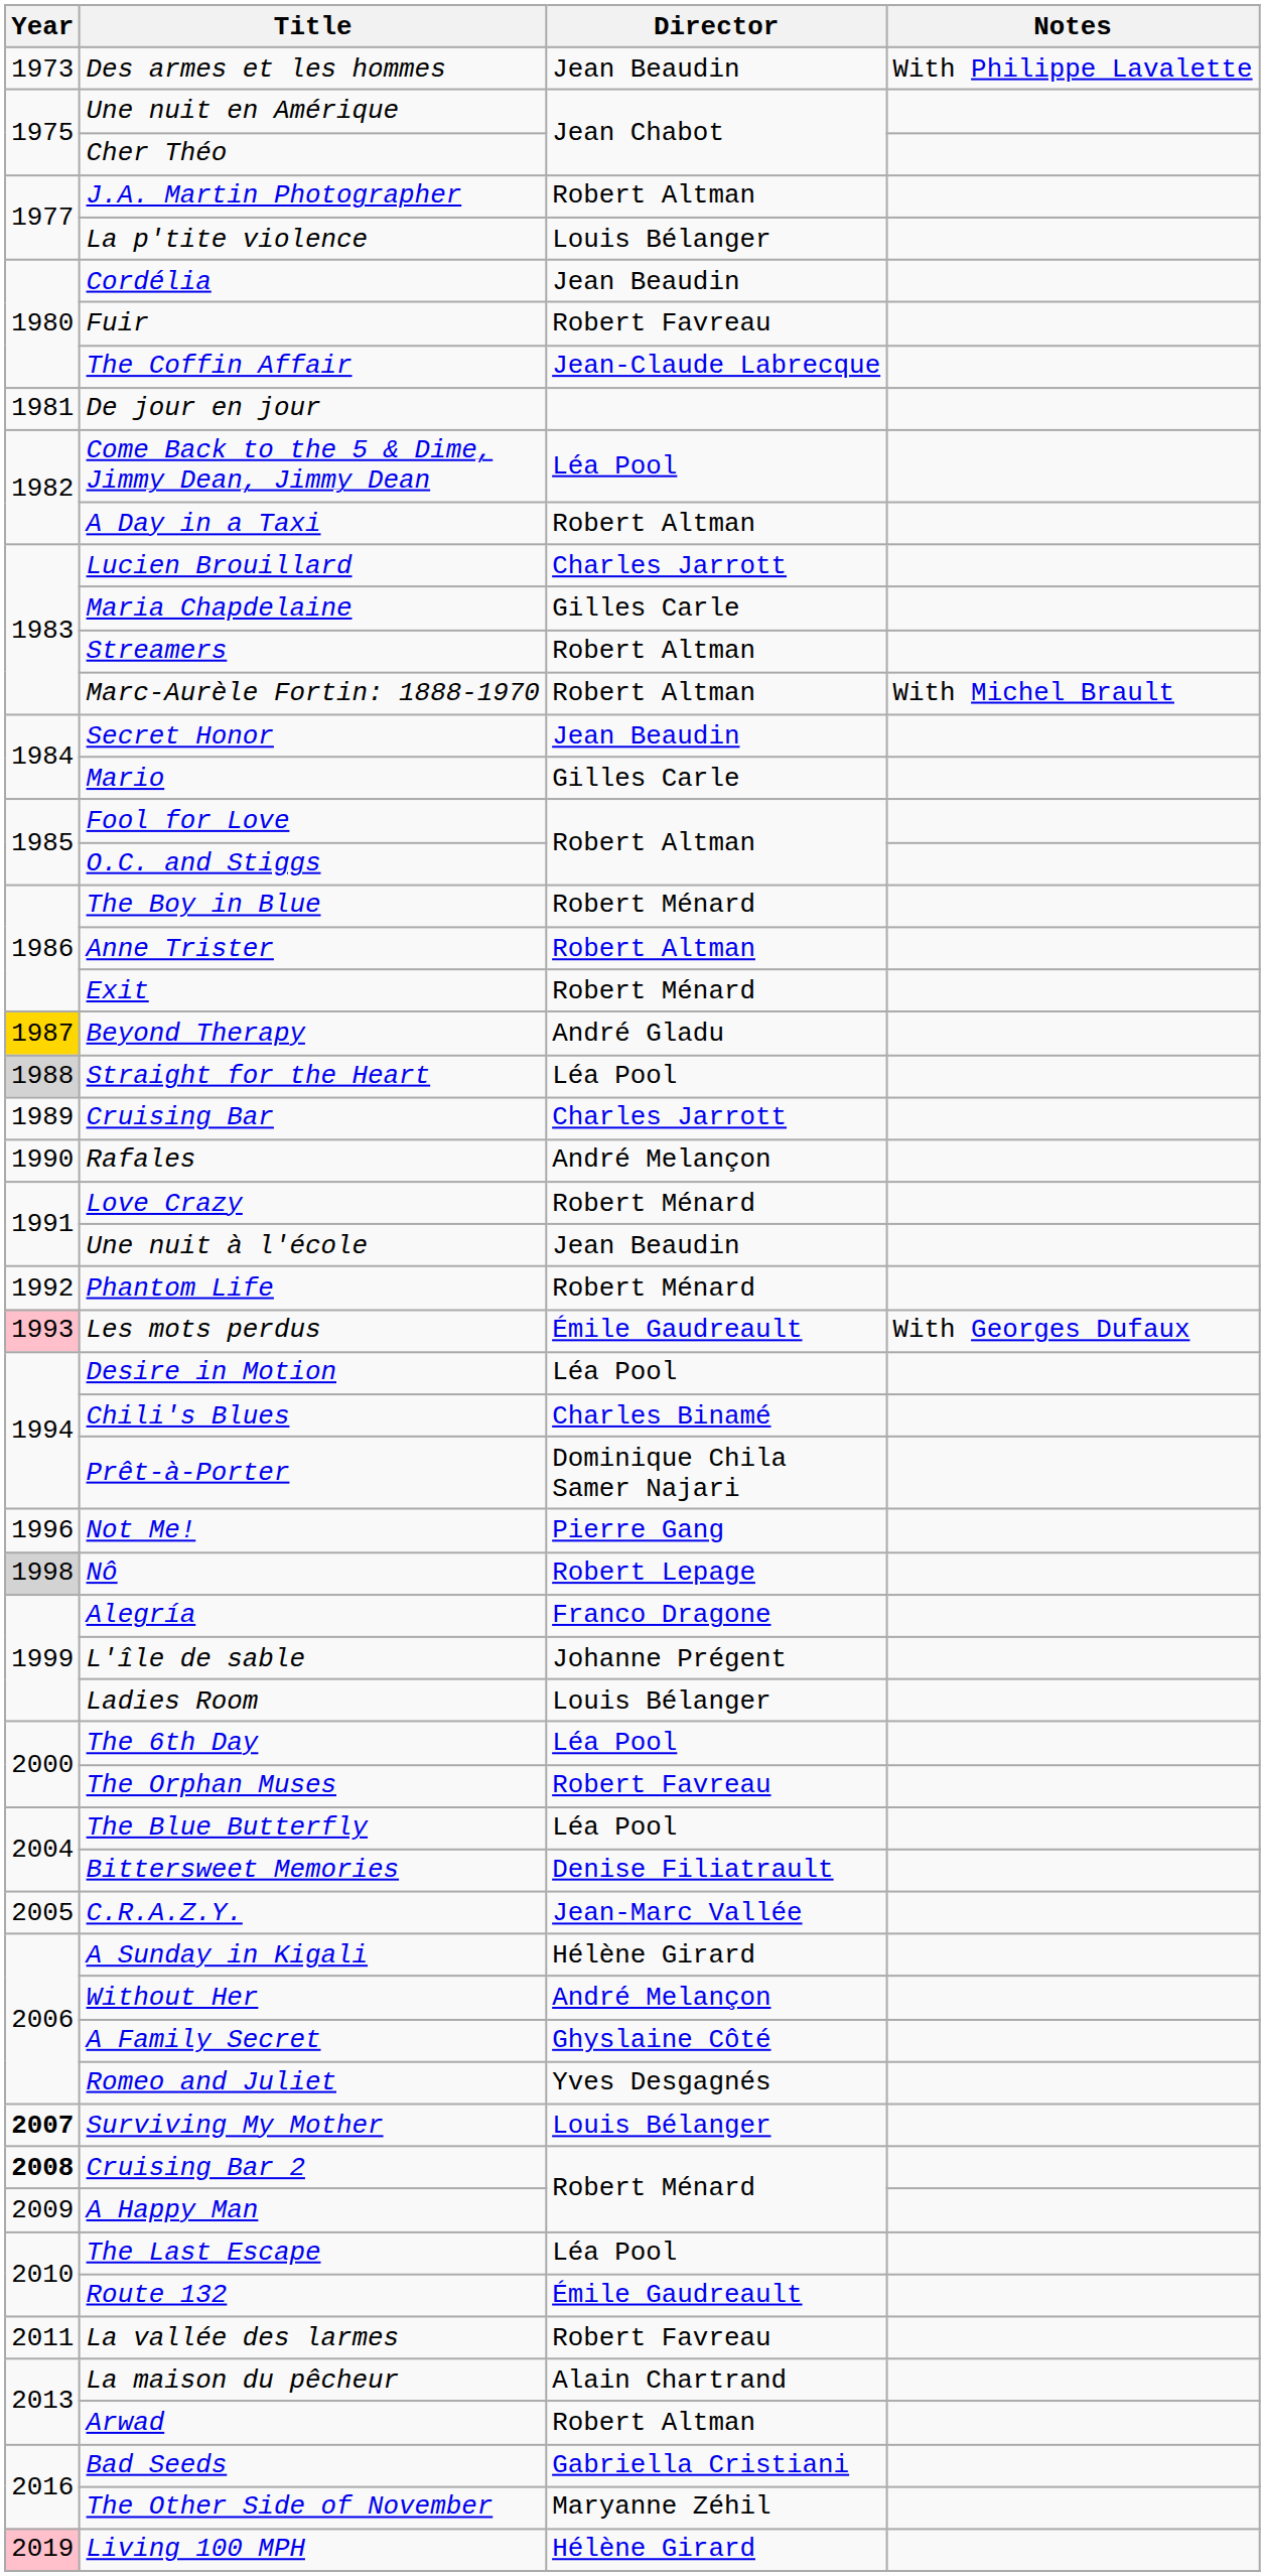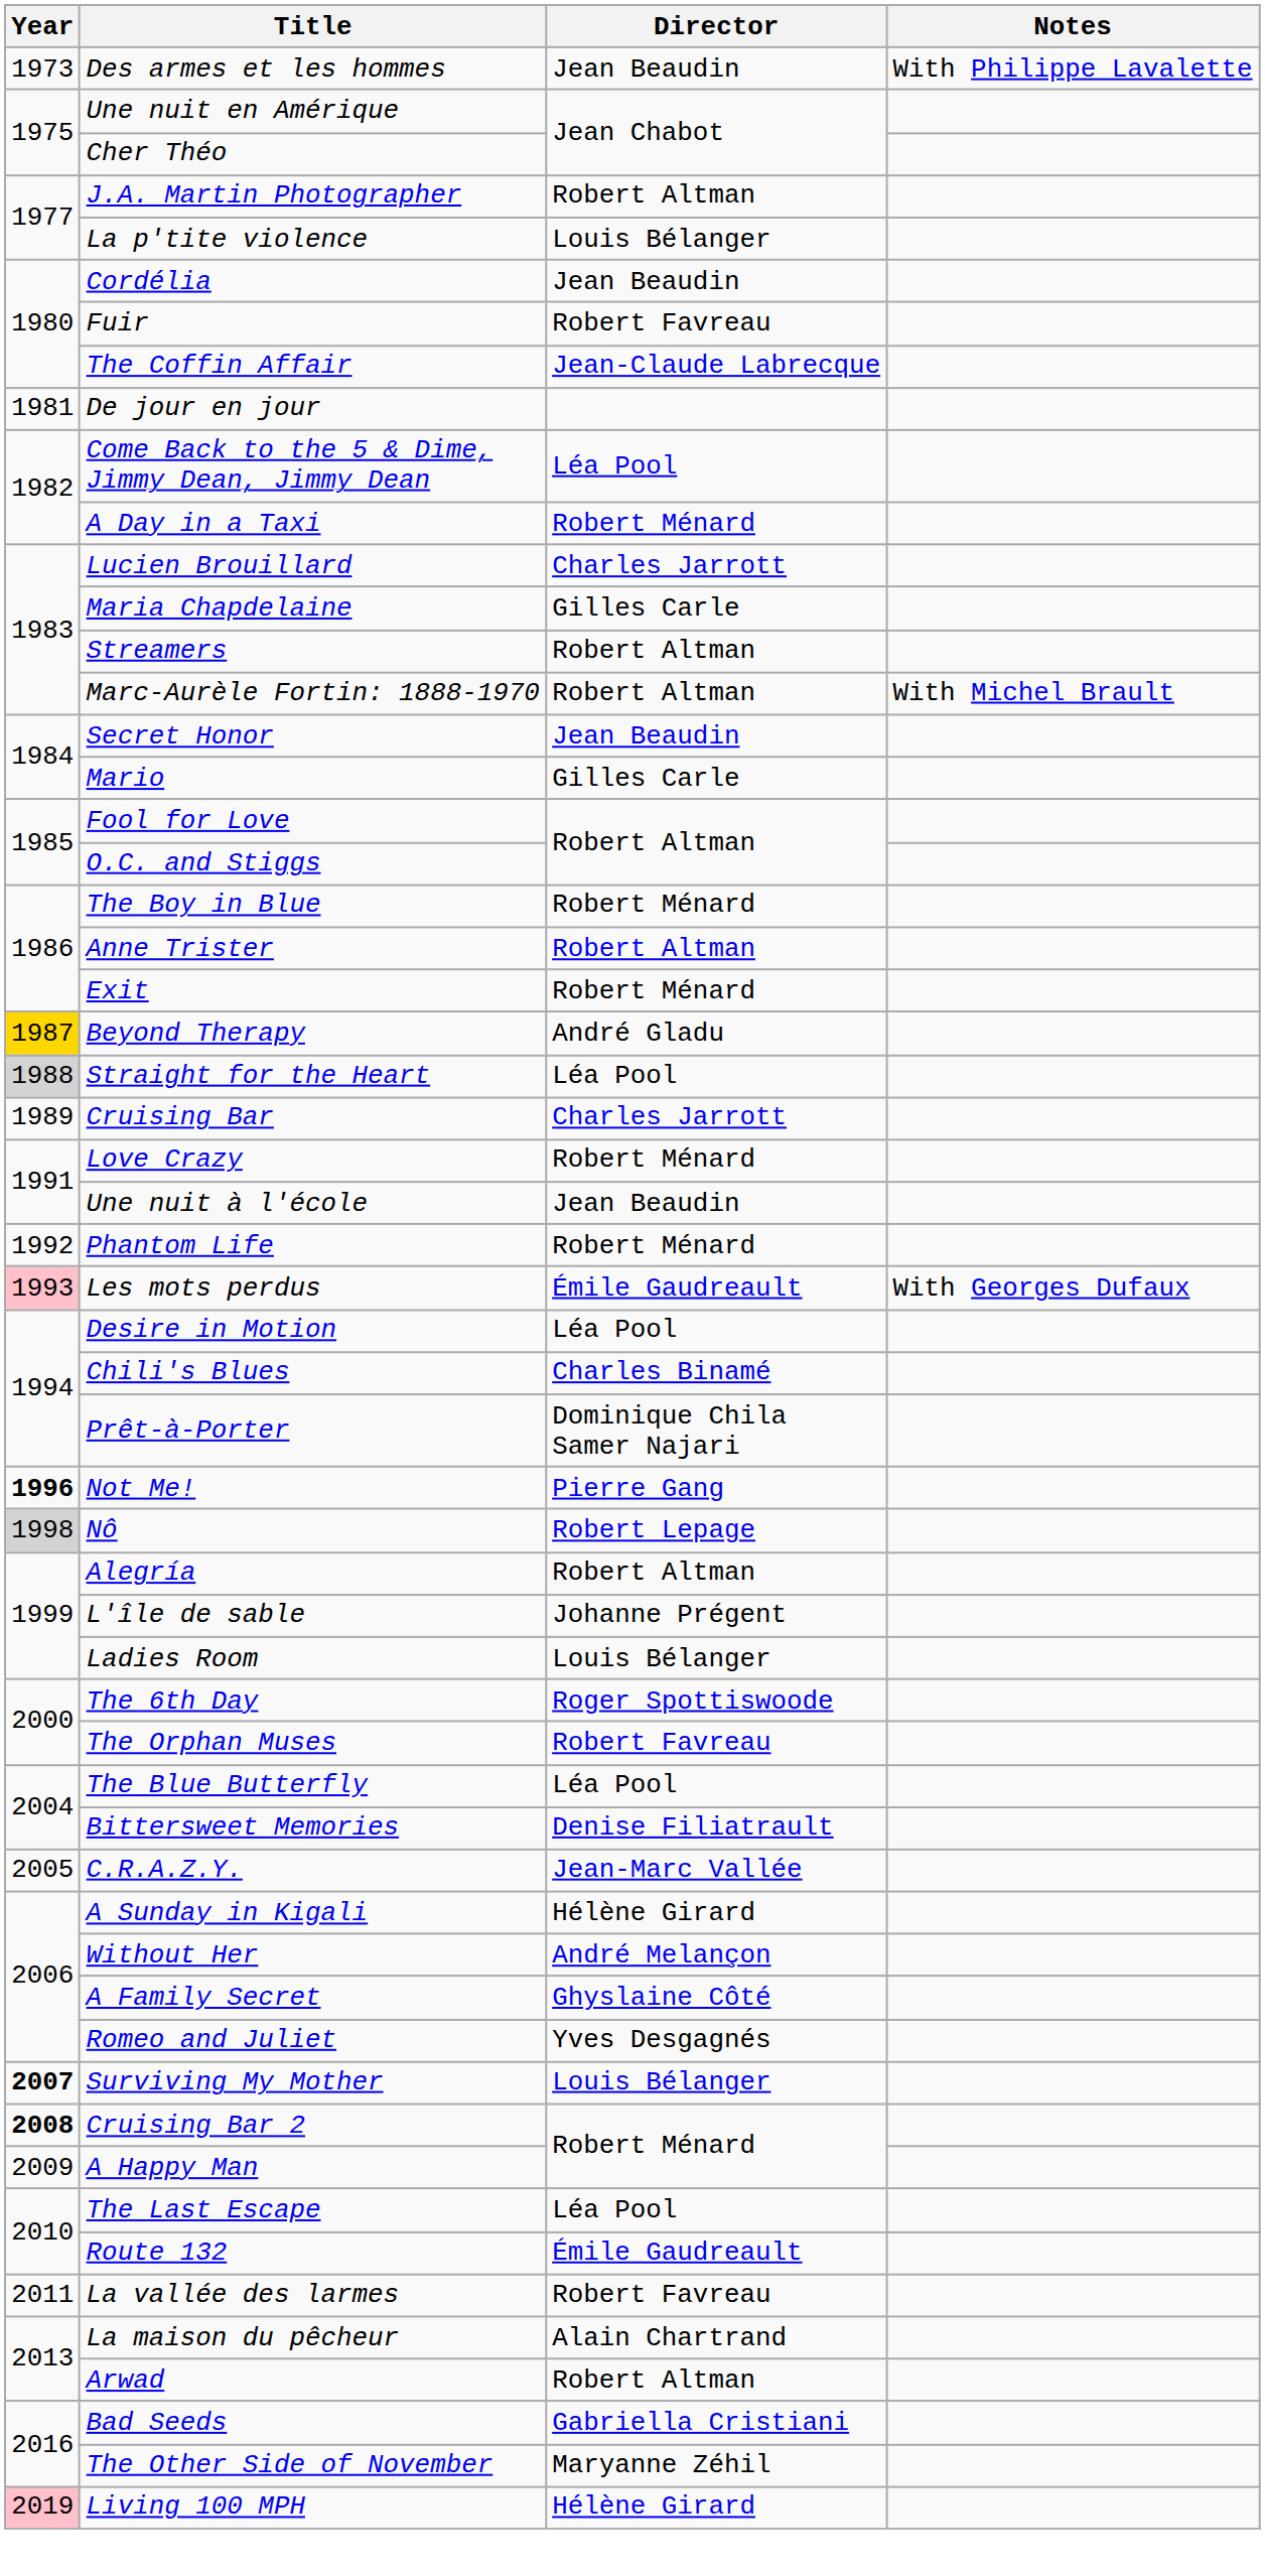 <table class="wikitable">
 <tr>
 <th>Year</th>
 <th>Title</th>
 <th>Director</th>
 <th>Notes</th>
 </tr>
 <tr>
 <td>1973</td>
 <td><em>Des armes et les hommes</em></td>
 <td>Jean Beaudin</td>
 <td>With <a href='#'>Philippe Lavalette</a></td>
 </tr>
 <tr>
 <td rowspan=2>1975</td>
 <td><em>Une nuit en Amérique</em></td>
 <td rowspan=2>Jean Chabot</td>
 <td></td>
 </tr>
 <tr>
 <td><em>Cher Théo</em></td>
 <td></td>
 </tr>
 <tr>
 <td rowspan=2>1977</td>
 <td><em><a href='#'>J.A. Martin Photographer</a></em></td>
 <td>Robert Altman</td>
 <td></td>
 </tr>
 <tr>
 <td><em>La p'tite violence</em></td>
 <td>Louis Bélanger</td>
 <td></td>
 </tr>
 <tr>
 <td rowspan=3>1980</td>
 <td><em><a href='#'>Cordélia</a></em></td>
 <td>Jean Beaudin</td>
 <td></td>
 </tr>
 <tr>
 <td><em>Fuir</em></td>
 <td>Robert Favreau</td>
 <td></td>
 </tr>
 <tr>
 <td><em><a href='#'>The Coffin Affair</a></em></td>
 <td><a href='#'>Jean-Claude Labrecque</a></td>
 <td></td>
 </tr>
 <tr>
 <td>1981</td>
 <td><em>De jour en jour</em></td>
 <td></td>
 <td></td>
 </tr>
 <tr>
 <td rowspan=2>1982</td>
 <td><em><a href='#'>Come Back to the 5 & Dime,<br>Jimmy Dean, Jimmy Dean</a></em></td>
 <td><a href='#'>Léa Pool</a></td>
 <td></td>
 </tr>
 <tr>
 <td><em><a href='#'>A Day in a Taxi</a></em></td>
-<td>Robert Altman</td>
+<td><a href='#'>Robert Ménard</a></td>
 <td></td>
 </tr>
 <tr>
 <td rowspan=4>1983</td>
 <td><em><a href='#'>Lucien Brouillard</a></em></td>
 <td><a href='#'>Charles Jarrott</a></td>
 <td></td>
 </tr>
 <tr>
 <td><em><a href='#'>Maria Chapdelaine</a></em></td>
 <td>Gilles Carle</td>
 <td></td>
 </tr>
 <tr>
 <td><em><a href='#'>Streamers</a></em></td>
 <td>Robert Altman</td>
 <td></td>
 </tr>
 <tr>
 <td><em>Marc-Aurèle Fortin: 1888-1970</em></td>
 <td>Robert Altman</td>
 <td>With <a href='#'>Michel Brault</a></td>
 </tr>
 <tr>
 <td rowspan=2>1984</td>
 <td><em><a href='#'>Secret Honor</a></em></td>
 <td><a href='#'>Jean Beaudin</a></td>
 <td></td>
 </tr>
 <tr>
 <td><em><a href='#'>Mario</a></em></td>
 <td>Gilles Carle</td>
 <td></td>
 </tr>
 <tr>
 <td rowspan=2>1985</td>
 <td><em><a href='#'>Fool for Love</a></em></td>
 <td rowspan=2>Robert Altman</td>
 <td></td>
 </tr>
 <tr>
 <td><em><a href='#'>O.C. and Stiggs</a></em></td>
 <td></td>
 </tr>
 <tr>
 <td rowspan=3>1986</td>
 <td><em><a href='#'>The Boy in Blue</a></em></td>
 <td>Robert Ménard</td>
 <td></td>
 </tr>
 <tr>
 <td><em><a href='#'>Anne Trister</a></em></td>
 <td><a href='#'>Robert Altman</a></td>
 <td></td>
 </tr>
 <tr>
 <td><em><a href='#'>Exit</a></em></td>
 <td>Robert Ménard</td>
 <td></td>
 </tr>
 <tr>
 <td style="background: gold;">1987</td>
 <td><em><a href='#'>Beyond Therapy</a></em></td>
 <td>André Gladu</td>
 <td></td>
 </tr>
 <tr>
 <td style="background: lightgrey;">1988</td>
 <td><em><a href='#'>Straight for the Heart</a></em></td>
 <td>Léa Pool</td>
 <td></td>
 </tr>
 <tr>
 <td>1989</td>
 <td><em><a href='#'>Cruising Bar</a></em></td>
 <td><a href='#'>Charles Jarrott</a></td>
 <td></td>
 </tr>
 <tr>
-<td>1990</td>
-<td><em>Rafales</em></td>
-<td>André Melançon</td>
-<td></td>
-</tr>
-<tr>
 <td rowspan=2>1991</td>
 <td><em><a href='#'>Love Crazy</a></em></td>
 <td>Robert Ménard</td>
 <td></td>
 </tr>
 <tr>
 <td><em>Une nuit à l'école</em></td>
 <td>Jean Beaudin</td>
 <td></td>
 </tr>
 <tr>
 <td>1992</td>
 <td><em><a href='#'>Phantom Life</a></em></td>
 <td>Robert Ménard</td>
 <td></td>
 </tr>
 <tr>
 <td style="background: pink;">1993</td>
 <td><em>Les mots perdus</em></td>
 <td><a href='#'>Émile Gaudreault</a></td>
 <td>With <a href='#'>Georges Dufaux</a></td>
 </tr>
 <tr>
 <td rowspan=3>1994</td>
 <td><em><a href='#'>Desire in Motion</a></em></td>
 <td>Léa Pool</td>
 <td></td>
 </tr>
 <tr>
 <td><em><a href='#'>Chili's Blues</a></em></td>
 <td><a href='#'>Charles Binamé</a></td>
 <td></td>
 </tr>
 <tr>
 <td><em><a href='#'>Prêt-à-Porter</a></em></td>
 <td>Dominique Chila<br>Samer Najari</td>
 <td></td>
 </tr>
 <tr>
-<td>1996</td>
+<td><strong>1996</strong></td>
 <td><em><a href='#'>Not Me!</a></em></td>
 <td><a href='#'>Pierre Gang</a></td>
 <td></td>
 </tr>
 <tr>
 <td style="background: lightgrey;">1998</td>
 <td><em><a href='#'>Nô</a></em></td>
 <td><a href='#'>Robert Lepage</a></td>
 <td></td>
 </tr>
 <tr>
 <td rowspan=3>1999</td>
 <td><em><a href='#'>Alegría</a></em></td>
-<td><a href='#'>Franco Dragone</a></td>
+<td>Robert Altman</td>
 <td></td>
 </tr>
 <tr>
 <td><em>L'île de sable</em></td>
 <td>Johanne Prégent</td>
 <td></td>
 </tr>
 <tr>
 <td><em>Ladies Room</em></td>
 <td>Louis Bélanger</td>
 <td></td>
 </tr>
 <tr>
 <td rowspan=2>2000</td>
 <td><em><a href='#'>The 6th Day</a></em></td>
-<td><a href='#'>Léa Pool</a></td>
+<td><a href='#'>Roger Spottiswoode</a></td>
 <td></td>
 </tr>
 <tr>
 <td><em><a href='#'>The Orphan Muses</a></em></td>
 <td><a href='#'>Robert Favreau</a></td>
 <td></td>
 </tr>
 <tr>
 <td rowspan=2>2004</td>
 <td><em><a href='#'>The Blue Butterfly</a></em></td>
 <td>Léa Pool</td>
 <td></td>
 </tr>
 <tr>
 <td><em><a href='#'>Bittersweet Memories</a></em></td>
 <td><a href='#'>Denise Filiatrault</a></td>
 <td></td>
 </tr>
 <tr>
 <td>2005</td>
 <td><em><a href='#'>C.R.A.Z.Y.</a></em></td>
 <td><a href='#'>Jean-Marc Vallée</a></td>
 <td></td>
 </tr>
 <tr>
 <td rowspan=4>2006</td>
 <td><em><a href='#'>A Sunday in Kigali</a></em></td>
 <td>Hélène Girard</td>
 <td></td>
 </tr>
 <tr>
 <td><em><a href='#'>Without Her</a></em></td>
 <td><a href='#'>André Melançon</a></td>
 <td></td>
 </tr>
 <tr>
 <td><em><a href='#'>A Family Secret</a></em></td>
 <td><a href='#'>Ghyslaine Côté</a></td>
 <td></td>
 </tr>
 <tr>
 <td><em><a href='#'>Romeo and Juliet</a></em></td>
 <td>Yves Desgagnés</td>
 <td></td>
 </tr>
 <tr>
 <td><strong>2007</strong></td>
 <td><em><a href='#'>Surviving My Mother</a></em></td>
 <td><a href='#'>Louis Bélanger</a></td>
 <td></td>
 </tr>
 <tr>
 <td><strong>2008</strong></td>
 <td><em><a href='#'>Cruising Bar 2</a></em></td>
 <td rowspan=2>Robert Ménard</td>
 <td></td>
 </tr>
 <tr>
 <td>2009</td>
 <td><em><a href='#'>A Happy Man</a></em></td>
 <td></td>
 </tr>
 <tr>
 <td rowspan=2>2010</td>
 <td><em><a href='#'>The Last Escape</a></em></td>
 <td>Léa Pool</td>
 <td></td>
 </tr>
 <tr>
 <td><em><a href='#'>Route 132</a></em></td>
 <td><a href='#'>Émile Gaudreault</a></td>
 <td></td>
 </tr>
 <tr>
 <td>2011</td>
 <td><em>La vallée des larmes</em></td>
 <td>Robert Favreau</td>
 <td></td>
 </tr>
 <tr>
 <td rowspan=2>2013</td>
 <td><em>La maison du pêcheur</em></td>
 <td>Alain Chartrand</td>
 </tr>
 <tr>
 <td><em><a href='#'>Arwad</a></em></td>
 <td>Robert Altman</td>
 <td></td>
 </tr>
 <tr>
 <td rowspan=2>2016</td>
 <td><em><a href='#'>Bad Seeds</a></em></td>
 <td><a href='#'>Gabriella Cristiani</a></td>
 <td></td>
 </tr>
 <tr>
 <td><em><a href='#'>The Other Side of November</a></em></td>
 <td>Maryanne Zéhil</td>
 <td></td>
 </tr>
 <tr>
 <td style="background: pink;">2019</td>
 <td><em><a href='#'>Living 100 MPH</a></em></td>
 <td><a href='#'>Hélène Girard</a></td>
 <td></td>
 </tr>
 <tr>
 </tr>
 </table>
